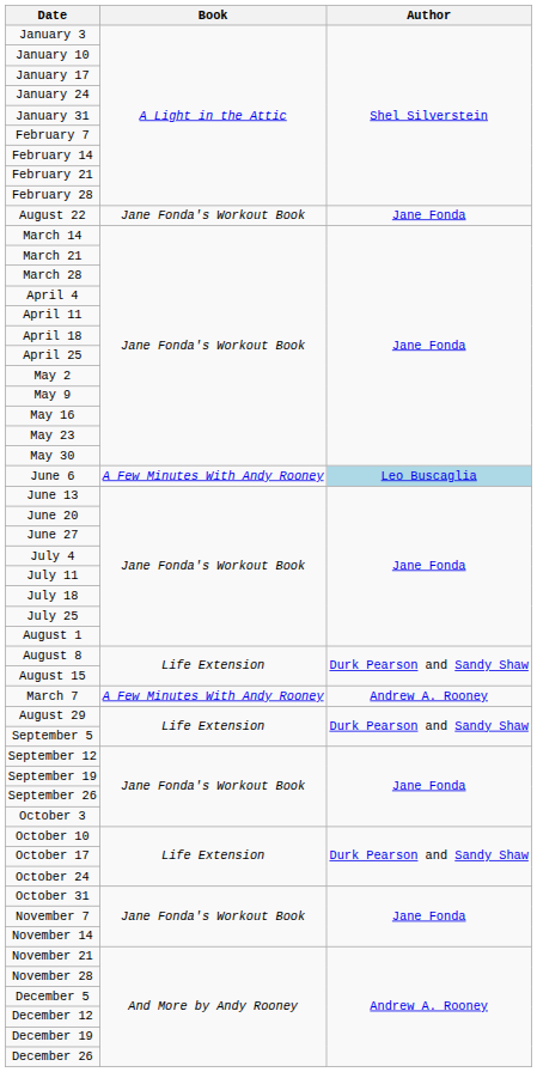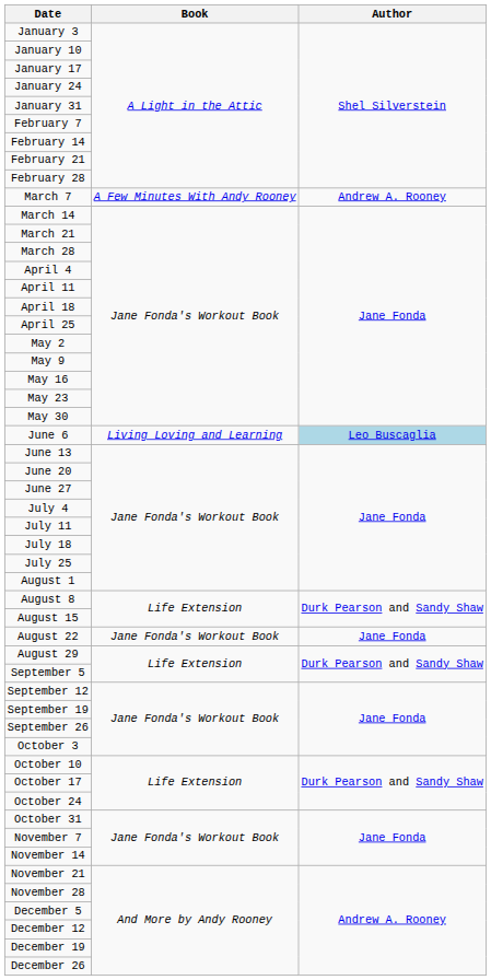 <table class="wikitable sortable" style="text-align: center">
 <tr>
 <th>Date</th>
 <th>Book</th>
 <th>Author</th>
 </tr>
 <tr>
 <td>January 3</td>
 <td rowspan=9><em><a href='#'>A Light in the Attic</a></em></td>
 <td rowspan=9><a href='#'>Shel Silverstein</a></td>
 </tr>
 <tr>
 <td>January 10</td>
 </tr>
 <tr>
 <td>January 17</td>
 </tr>
 <tr>
 <td>January 24</td>
 </tr>
 <tr>
 <td>January 31</td>
 </tr>
 <tr>
 <td>February 7</td>
 </tr>
 <tr>
 <td>February 14</td>
 </tr>
 <tr>
 <td>February 21</td>
 </tr>
 <tr>
 <td>February 28</td>
 </tr>
 <tr>
-<td>August 22</td>
-<td><em>Jane Fonda's Workout Book</em></td>
-<td><a href='#'>Jane Fonda</a></td>
+<td>March 7</td>
+<td><em><a href='#'>A Few Minutes With Andy Rooney</a></em></td>
+<td><a href='#'>Andrew A. Rooney</a></td>
 </tr>
 <tr>
 <td>March 14</td>
 <td rowspan=12><em>Jane Fonda's Workout Book</em></td>
 <td rowspan=12><a href='#'>Jane Fonda</a></td>
 </tr>
 <tr>
 <td>March 21</td>
 </tr>
 <tr>
 <td>March 28</td>
 </tr>
 <tr>
 <td>April 4</td>
 </tr>
 <tr>
 <td>April 11</td>
 </tr>
 <tr>
 <td>April 18</td>
 </tr>
 <tr>
 <td>April 25</td>
 </tr>
 <tr>
 <td>May 2</td>
 </tr>
 <tr>
 <td>May 9</td>
 </tr>
 <tr>
 <td>May 16</td>
 </tr>
 <tr>
 <td>May 23</td>
 </tr>
 <tr>
 <td>May 30</td>
 </tr>
 <tr>
 <td>June 6</td>
-<td><em><a href='#'>A Few Minutes With Andy Rooney</a></em></td>
+<td><em><a href='#'>Living Loving and Learning</a></em></td>
 <td style="background: lightblue;"><a href='#'>Leo Buscaglia</a></td>
 </tr>
 <tr>
 <td>June 13</td>
 <td rowspan=8><em>Jane Fonda's Workout Book</em></td>
 <td rowspan=8><a href='#'>Jane Fonda</a></td>
 </tr>
 <tr>
 <td>June 20</td>
 </tr>
 <tr>
 <td>June 27</td>
 </tr>
 <tr>
 <td>July 4</td>
 </tr>
 <tr>
 <td>July 11</td>
 </tr>
 <tr>
 <td>July 18</td>
 </tr>
 <tr>
 <td>July 25</td>
 </tr>
 <tr>
 <td>August 1</td>
 </tr>
 <tr>
 <td>August 8</td>
 <td rowspan=2><em>Life Extension</em></td>
 <td rowspan=2><a href='#'>Durk Pearson</a> and <a href='#'>Sandy Shaw</a></td>
 </tr>
 <tr>
 <td>August 15</td>
 </tr>
 <tr>
-<td>March 7</td>
-<td><em><a href='#'>A Few Minutes With Andy Rooney</a></em></td>
-<td><a href='#'>Andrew A. Rooney</a></td>
+<td>August 22</td>
+<td><em>Jane Fonda's Workout Book</em></td>
+<td><a href='#'>Jane Fonda</a></td>
 </tr>
 <tr>
 <td>August 29</td>
 <td rowspan=2><em>Life Extension</em></td>
 <td rowspan=2><a href='#'>Durk Pearson</a> and <a href='#'>Sandy Shaw</a></td>
 </tr>
 <tr>
 <td>September 5</td>
 </tr>
 <tr>
 <td>September 12</td>
 <td rowspan=4><em>Jane Fonda's Workout Book</em></td>
 <td rowspan=4><a href='#'>Jane Fonda</a></td>
 </tr>
 <tr>
 <td>September 19</td>
 </tr>
 <tr>
 <td>September 26</td>
 </tr>
 <tr>
 <td>October 3</td>
 </tr>
 <tr>
 <td>October 10</td>
 <td rowspan=3><em>Life Extension</em></td>
 <td rowspan=3><a href='#'>Durk Pearson</a> and <a href='#'>Sandy Shaw</a></td>
 </tr>
 <tr>
 <td>October 17</td>
 </tr>
 <tr>
 <td>October 24</td>
 </tr>
 <tr>
 <td>October 31</td>
 <td rowspan=3><em>Jane Fonda's Workout Book</em></td>
 <td rowspan=3><a href='#'>Jane Fonda</a></td>
 </tr>
 <tr>
 <td>November 7</td>
 </tr>
 <tr>
 <td>November 14</td>
 </tr>
 <tr>
 <td>November 21</td>
 <td rowspan=6><em>And More by Andy Rooney</em></td>
 <td rowspan=6><a href='#'>Andrew A. Rooney</a></td>
 </tr>
 <tr>
 <td>November 28</td>
 </tr>
 <tr>
 <td>December 5</td>
 </tr>
 <tr>
 <td>December 12</td>
 </tr>
 <tr>
 <td>December 19</td>
 </tr>
 <tr>
 <td>December 26</td>
 </tr>
 </table>
